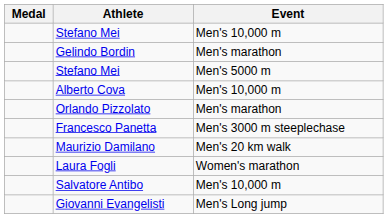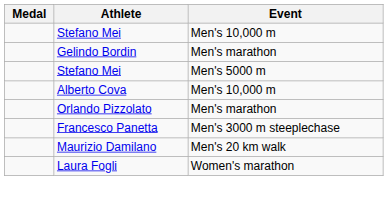 <table class="wikitable" style="width:40%; font-size:100%; text-align:left;">
 <tr>
 <th>Medal</th>
 <th>Athlete</th>
 <th>Event</th>
 </tr>
 <tr>
 <td align=center></td>
 <td><a href='#'>Stefano Mei</a></td>
 <td>Men's 10,000 m</td>
 </tr>
 <tr>
 <td align=center></td>
 <td><a href='#'>Gelindo Bordin</a></td>
 <td>Men's marathon</td>
 </tr>
 <tr>
 <td align=center></td>
 <td><a href='#'>Stefano Mei</a></td>
 <td>Men's 5000 m</td>
 </tr>
 <tr>
 <td align=center></td>
 <td><a href='#'>Alberto Cova</a></td>
 <td>Men's 10,000 m</td>
 </tr>
 <tr>
 <td align=center></td>
 <td><a href='#'>Orlando Pizzolato</a></td>
 <td>Men's marathon</td>
 </tr>
 <tr>
 <td align=center></td>
 <td><a href='#'>Francesco Panetta</a></td>
 <td>Men's 3000 m steeplechase</td>
 </tr>
 <tr>
 <td align=center></td>
 <td><a href='#'>Maurizio Damilano</a></td>
 <td>Men's 20 km walk</td>
 </tr>
 <tr>
 <td align=center></td>
 <td><a href='#'>Laura Fogli</a></td>
 <td>Women's marathon</td>
 </tr>
-<tr>
-<td align=center></td>
-<td><a href='#'>Salvatore Antibo</a></td>
-<td>Men's 10,000 m</td>
-</tr>
-<tr>
-<td align=center></td>
-<td><a href='#'>Giovanni Evangelisti</a></td>
-<td>Men's Long jump</td>
-</tr>
 </table>
